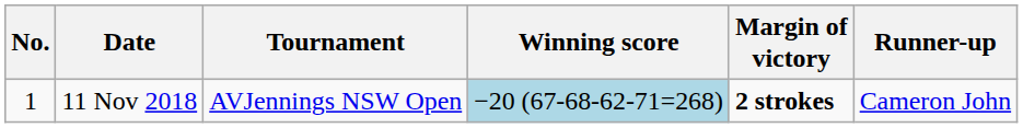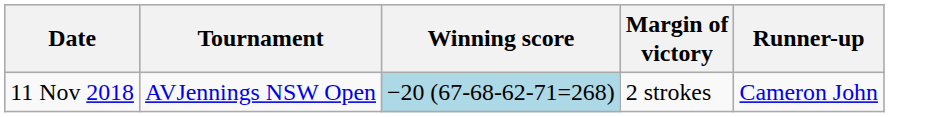 <table class="wikitable" style="font-size:95%;">
 <tr>
-<th>No.</th>
 <th>Date</th>
 <th>Tournament</th>
 <th>Winning score</th>
 <th>Margin of<br>victory</th>
 <th>Runner-up</th>
 </tr>
 <tr>
-<td align=center>1</td>
 <td align=right>11 Nov <a href='#'>2018</a></td>
 <td><a href='#'>AVJennings NSW Open</a></td>
 <td style="background: lightblue;">−20 (67-68-62-71=268)</td>
-<td><strong>2 strokes</strong></td>
+<td>2 strokes</td>
 <td> <a href='#'>Cameron John</a></td>
 </tr>
 </table>
